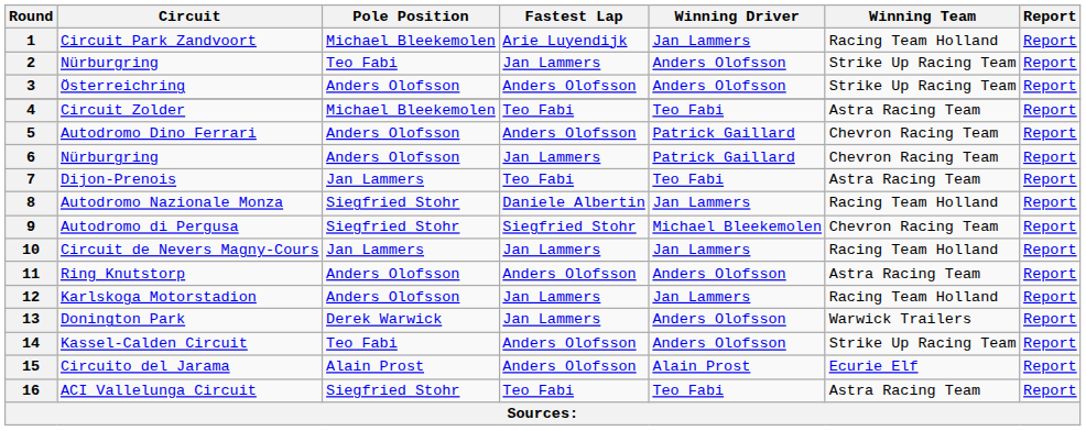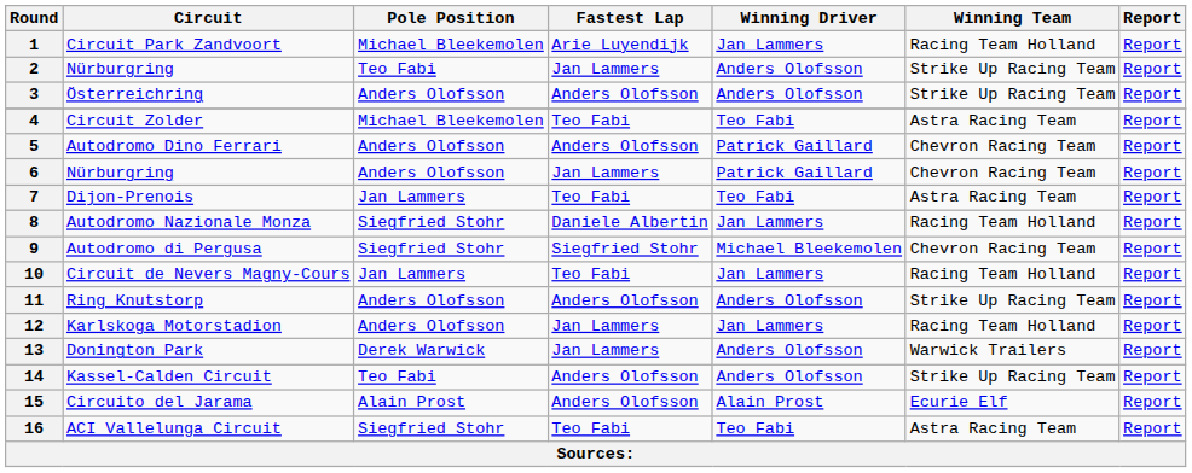 <table class="wikitable" style="font-size: 85%">
 <tr>
 <th colspan="2">Round</th>
 <th>Circuit</th>
 <th>Pole Position</th>
 <th>Fastest Lap</th>
 <th>Winning Driver</th>
 <th>Winning Team</th>
 <th>Report</th>
 </tr>
 <tr>
 <th colspan="2">1</th>
 <td> <a href='#'>Circuit Park Zandvoort</a></td>
 <td> <a href='#'>Michael Bleekemolen</a></td>
 <td> <a href='#'>Arie Luyendijk</a></td>
 <td> <a href='#'>Jan Lammers</a></td>
 <td>Racing Team Holland</td>
 <td><a href='#'>Report</a></td>
 </tr>
 <tr>
 <th colspan="2">2</th>
 <td> <a href='#'>Nürburgring</a></td>
 <td> <a href='#'>Teo Fabi</a></td>
 <td> <a href='#'>Jan Lammers</a></td>
 <td> <a href='#'>Anders Olofsson</a></td>
 <td>Strike Up Racing Team</td>
 <td><a href='#'>Report</a></td>
 </tr>
 <tr>
 <th colspan="2">3</th>
 <td> <a href='#'>Österreichring</a></td>
 <td> <a href='#'>Anders Olofsson</a></td>
 <td> <a href='#'>Anders Olofsson</a></td>
 <td> <a href='#'>Anders Olofsson</a></td>
 <td>Strike Up Racing Team</td>
 <td><a href='#'>Report</a></td>
 </tr>
 <tr>
 </tr>
 <tr>
 <th colspan="2">4</th>
 <td> <a href='#'>Circuit Zolder</a></td>
 <td> <a href='#'>Michael Bleekemolen</a></td>
 <td> <a href='#'>Teo Fabi</a></td>
 <td> <a href='#'>Teo Fabi</a></td>
 <td>Astra Racing Team</td>
 <td><a href='#'>Report</a></td>
 </tr>
 <tr>
 <th colspan="2">5</th>
 <td> <a href='#'>Autodromo Dino Ferrari</a></td>
 <td> <a href='#'>Anders Olofsson</a></td>
 <td> <a href='#'>Anders Olofsson</a></td>
 <td> <a href='#'>Patrick Gaillard</a></td>
 <td>Chevron Racing Team</td>
 <td><a href='#'>Report</a></td>
 </tr>
 <tr>
 <th colspan="2">6</th>
 <td> <a href='#'>Nürburgring</a></td>
 <td> <a href='#'>Anders Olofsson</a></td>
 <td> <a href='#'>Jan Lammers</a></td>
 <td> <a href='#'>Patrick Gaillard</a></td>
 <td>Chevron Racing Team</td>
 <td><a href='#'>Report</a></td>
 </tr>
 <tr>
 <th colspan="2">7</th>
 <td> <a href='#'>Dijon-Prenois</a></td>
 <td> <a href='#'>Jan Lammers</a></td>
 <td> <a href='#'>Teo Fabi</a></td>
 <td> <a href='#'>Teo Fabi</a></td>
 <td>Astra Racing Team</td>
 <td><a href='#'>Report</a></td>
 </tr>
 <tr>
 <th colspan="2">8</th>
 <td> <a href='#'>Autodromo Nazionale Monza</a></td>
 <td> <a href='#'>Siegfried Stohr</a></td>
 <td> <a href='#'>Daniele Albertin</a></td>
 <td> <a href='#'>Jan Lammers</a></td>
 <td>Racing Team Holland</td>
 <td><a href='#'>Report</a></td>
 </tr>
 <tr>
 <th colspan="2">9</th>
 <td> <a href='#'>Autodromo di Pergusa</a></td>
 <td> <a href='#'>Siegfried Stohr</a></td>
 <td> <a href='#'>Siegfried Stohr</a></td>
 <td> <a href='#'>Michael Bleekemolen</a></td>
 <td>Chevron Racing Team</td>
 <td><a href='#'>Report</a></td>
 </tr>
 <tr>
 <th colspan="2">10</th>
 <td> <a href='#'>Circuit de Nevers Magny-Cours</a></td>
 <td> <a href='#'>Jan Lammers</a></td>
-<td> <a href='#'>Jan Lammers</a></td>
+<td> <a href='#'>Teo Fabi</a></td>
 <td> <a href='#'>Jan Lammers</a></td>
 <td>Racing Team Holland</td>
 <td><a href='#'>Report</a></td>
 </tr>
 <tr>
 <th colspan="2">11</th>
 <td> <a href='#'>Ring Knutstorp</a></td>
 <td> <a href='#'>Anders Olofsson</a></td>
 <td> <a href='#'>Anders Olofsson</a></td>
 <td> <a href='#'>Anders Olofsson</a></td>
-<td>Astra Racing Team</td>
+<td>Strike Up Racing Team</td>
 <td><a href='#'>Report</a></td>
 </tr>
 <tr>
 <th colspan="2">12</th>
 <td> <a href='#'>Karlskoga Motorstadion</a></td>
 <td> <a href='#'>Anders Olofsson</a></td>
 <td> <a href='#'>Jan Lammers</a></td>
 <td> <a href='#'>Jan Lammers</a></td>
 <td>Racing Team Holland</td>
 <td><a href='#'>Report</a></td>
 </tr>
 <tr>
 <th colspan="2">13</th>
 <td> <a href='#'>Donington Park</a></td>
 <td> <a href='#'>Derek Warwick</a></td>
 <td> <a href='#'>Jan Lammers</a></td>
 <td> <a href='#'>Anders Olofsson</a></td>
 <td>Warwick Trailers</td>
 <td><a href='#'>Report</a></td>
 </tr>
 <tr>
 <th colspan="2">14</th>
 <td> <a href='#'>Kassel-Calden Circuit</a></td>
 <td> <a href='#'>Teo Fabi</a></td>
 <td> <a href='#'>Anders Olofsson</a></td>
 <td> <a href='#'>Anders Olofsson</a></td>
 <td>Strike Up Racing Team</td>
 <td><a href='#'>Report</a></td>
 </tr>
 <tr>
 <th colspan="2">15</th>
 <td> <a href='#'>Circuito del Jarama</a></td>
 <td> <a href='#'>Alain Prost</a></td>
 <td> <a href='#'>Anders Olofsson</a></td>
 <td> <a href='#'>Alain Prost</a></td>
 <td><a href='#'>Ecurie Elf</a></td>
 <td><a href='#'>Report</a></td>
 </tr>
 <tr>
 <th colspan="2">16</th>
 <td> <a href='#'>ACI Vallelunga Circuit</a></td>
 <td> <a href='#'>Siegfried Stohr</a></td>
 <td> <a href='#'>Teo Fabi</a></td>
 <td> <a href='#'>Teo Fabi</a></td>
 <td>Astra Racing Team</td>
 <td><a href='#'>Report</a></td>
 </tr>
 <tr>
 <th colspan="9">Sources:</th>
 </tr>
 </table>
